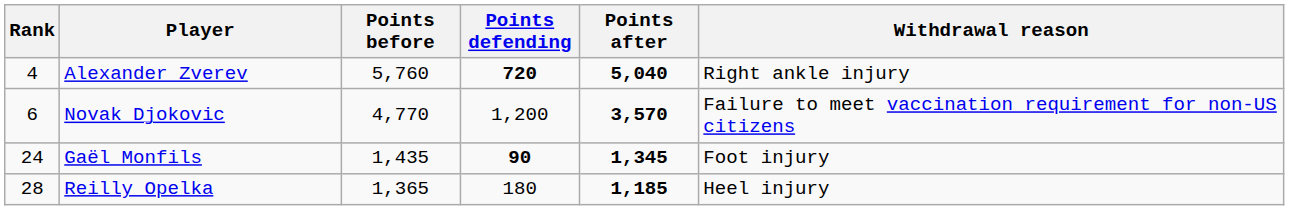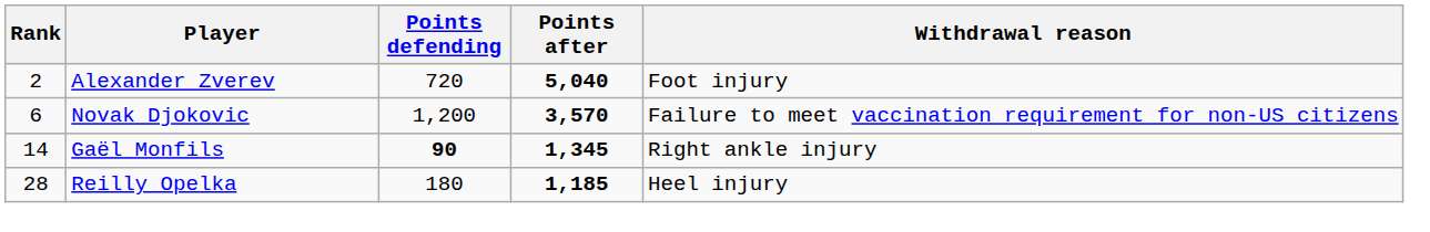 <table class="wikitable sortable">
 <tr>
 <th>Rank</th>
 <th style="width:185px;">Player</th>
-<th style="width:75px;">Points before</th>
 <th style="width:75px;"><a href='#'>Points defending</a></th>
 <th style="width:75px;">Points after</th>
 <th>Withdrawal reason</th>
 </tr>
 <tr>
-<td style="text-align:center;">4</td>
+<td style="text-align:center;">2</td>
 <td> <a href='#'>Alexander Zverev</a></td>
-<td style="text-align:center;">5,760</td>
-<td style="text-align:center;"><strong>720</strong></td>
+<td style="text-align:center;">720</td>
 <td style="text-align:center;"><strong>5,040</strong></td>
-<td>Right ankle injury</td>
+<td>Foot injury</td>
 </tr>
 <tr>
 <td style="text-align:center;">6</td>
 <td> <a href='#'>Novak Djokovic</a></td>
-<td style="text-align:center;">4,770</td>
 <td style="text-align:center;">1,200</td>
 <td style="text-align:center;"><strong>3,570</strong></td>
 <td>Failure to meet <a href='#'>vaccination requirement for non-US citizens</a></td>
 </tr>
 <tr>
-<td style="text-align:center;">24</td>
+<td style="text-align:center;">14</td>
 <td> <a href='#'>Gaël Monfils</a></td>
-<td style="text-align:center;">1,435</td>
 <td style="text-align:center;"><strong>90</strong></td>
 <td style="text-align:center;"><strong>1,345</strong></td>
-<td>Foot injury</td>
+<td>Right ankle injury</td>
 </tr>
 <tr>
 <td style="text-align:center;">28</td>
 <td> <a href='#'>Reilly Opelka</a></td>
-<td style="text-align:center;">1,365</td>
 <td style="text-align:center;">180</td>
 <td style="text-align:center;"><strong>1,185</strong></td>
 <td>Heel injury</td>
 </tr>
 </table>
